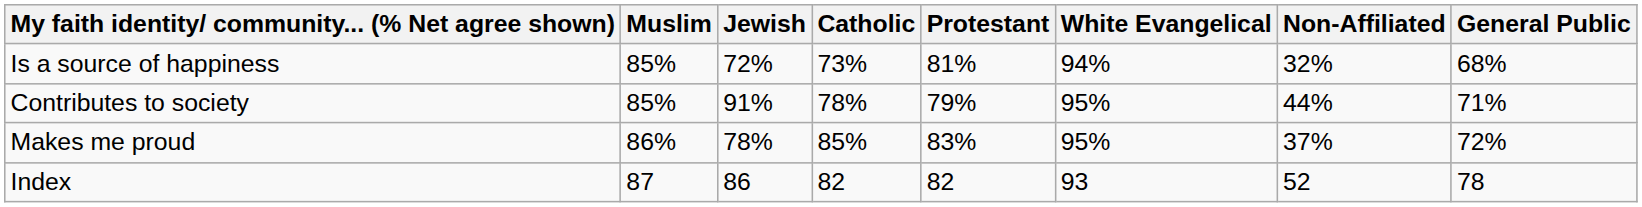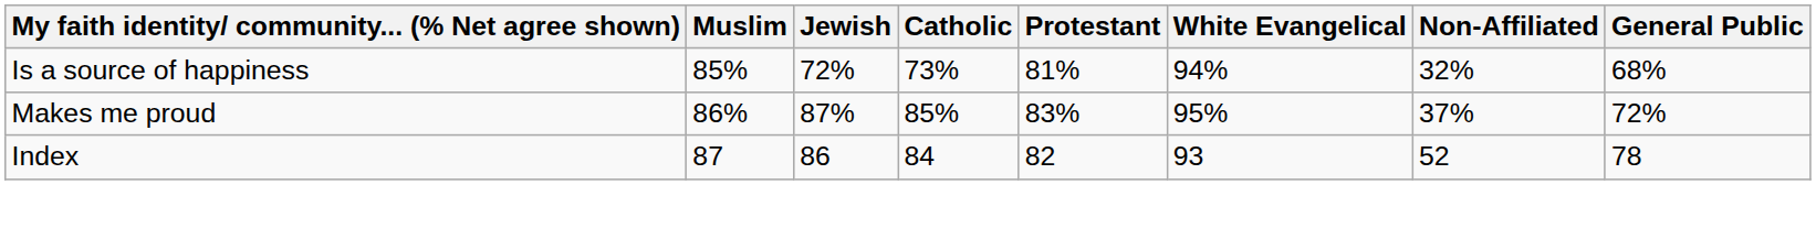 <table class="wikitable sortable">
 <tr>
 <th>My faith identity/ community... (% Net agree shown)</th>
 <th>Muslim</th>
 <th>Jewish</th>
 <th>Catholic</th>
 <th>Protestant</th>
 <th>White Evangelical</th>
 <th>Non-Affiliated</th>
 <th>General Public</th>
 </tr>
 <tr>
 <td>Is a source of happiness</td>
 <td>85%</td>
 <td>72%</td>
 <td>73%</td>
 <td>81%</td>
 <td>94%</td>
 <td>32%</td>
 <td>68%</td>
 </tr>
 <tr>
-<td>Contributes to society</td>
-<td>85%</td>
-<td>91%</td>
-<td>78%</td>
-<td>79%</td>
-<td>95%</td>
-<td>44%</td>
-<td>71%</td>
-</tr>
-<tr>
 <td>Makes me proud</td>
 <td>86%</td>
-<td>78%</td>
+<td>87%</td>
 <td>85%</td>
 <td>83%</td>
 <td>95%</td>
 <td>37%</td>
 <td>72%</td>
 </tr>
 <tr>
 <td>Index</td>
 <td>87</td>
 <td>86</td>
-<td>82</td>
+<td>84</td>
 <td>82</td>
 <td>93</td>
 <td>52</td>
 <td>78</td>
 </tr>
 </table>
